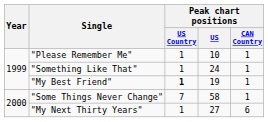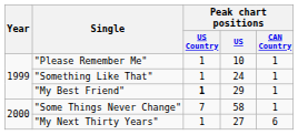 <table class="wikitable" style="text-align:center;">
 <tr>
 <th rowspan="2">Year</th>
 <th rowspan="2">Single</th>
 <th colspan="3">Peak chart positions</th>
 </tr>
 <tr style="font-size:smaller;">
 <th width="45"><a href='#'>US Country</a></th>
 <th width="45"><a href='#'>US</a></th>
 <th width="45"><a href='#'>CAN Country</a></th>
 </tr>
 <tr>
 <td rowspan="3">1999</td>
 <td align="left">"Please Remember Me"</td>
 <td>1</td>
 <td>10</td>
 <td>1</td>
 </tr>
 <tr>
 <td align="left">"Something Like That"</td>
 <td>1</td>
 <td>24</td>
 <td>1</td>
 </tr>
 <tr>
 <td align="left">"My Best Friend"</td>
 <td><strong>1</strong></td>
-<td>19</td>
+<td>29</td>
 <td>1</td>
 </tr>
 <tr>
 <td rowspan="2">2000</td>
 <td align="left">"Some Things Never Change"</td>
 <td>7</td>
 <td>58</td>
 <td>1</td>
 </tr>
 <tr>
 <td align="left">"My Next Thirty Years"</td>
 <td>1</td>
 <td>27</td>
 <td>6</td>
 </tr>
 </table>
